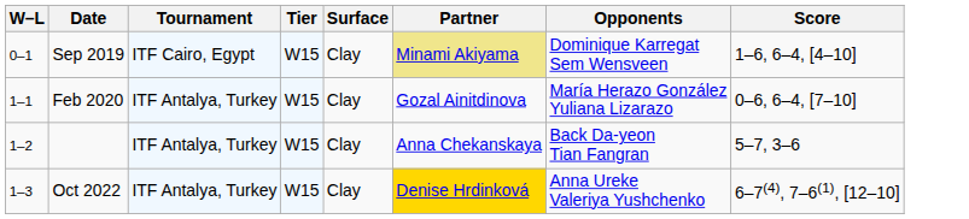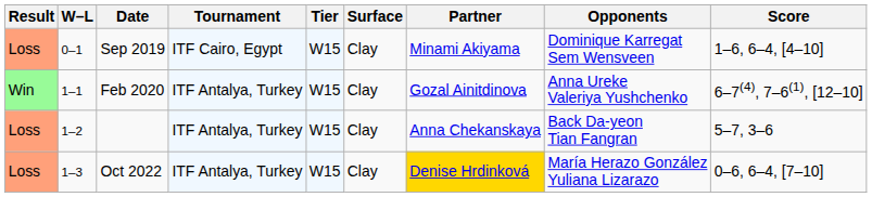 <table class="sortable wikitable">
 <tr>
+<th>Result</th>
 <th class="unsortable">W–L</th>
 <th>Date</th>
 <th>Tournament</th>
 <th>Tier</th>
 <th>Surface</th>
 <th>Partner</th>
 <th>Opponents</th>
 <th class="unsortable">Score</th>
 </tr>
 <tr>
+<td style="background:#ffa07a;">Loss</td>
 <td><small>0–1</small></td>
 <td>Sep 2019</td>
 <td style="background:#f0f8ff;">ITF Cairo, Egypt</td>
 <td style="background:#f0f8ff;">W15</td>
 <td>Clay</td>
-<td style="background: khaki;"> <a href='#'>Minami Akiyama</a></td>
+<td> <a href='#'>Minami Akiyama</a></td>
 <td> <a href='#'>Dominique Karregat</a> <br>  <a href='#'>Sem Wensveen</a></td>
 <td>1–6, 6–4, [4–10]</td>
 </tr>
 <tr>
+<td style="background:#98fb98;">Win</td>
 <td><small>1–1</small></td>
 <td>Feb 2020</td>
 <td style="background:#f0f8ff;">ITF Antalya, Turkey</td>
 <td style="background:#f0f8ff;">W15</td>
 <td>Clay</td>
 <td> <a href='#'>Gozal Ainitdinova</a></td>
-<td> <a href='#'>María Herazo González</a> <br>  <a href='#'>Yuliana Lizarazo</a></td>
-<td>0–6, 6–4, [7–10]</td>
+<td> <a href='#'>Anna Ureke</a> <br>  <a href='#'>Valeriya Yushchenko</a></td>
+<td>6–7<sup>(4)</sup>, 7–6<sup>(1)</sup>, [12–10]</td>
 </tr>
 <tr>
+<td style="background:#ffa07a;">Loss</td>
 <td><small>1–2</small></td>
 <td></td>
 <td style="background:#f0f8ff;">ITF Antalya, Turkey</td>
 <td style="background:#f0f8ff;">W15</td>
 <td>Clay</td>
 <td> <a href='#'>Anna Chekanskaya</a></td>
 <td> <a href='#'>Back Da-yeon</a> <br>  <a href='#'>Tian Fangran</a></td>
 <td>5–7, 3–6</td>
 </tr>
 <tr>
+<td style="background:#ffa07a;">Loss</td>
 <td><small>1–3</small></td>
 <td>Oct 2022</td>
 <td style="background:#f0f8ff;">ITF Antalya, Turkey</td>
 <td style="background:#f0f8ff;">W15</td>
 <td>Clay</td>
 <td style="background: gold;"> <a href='#'>Denise Hrdinková</a></td>
-<td> <a href='#'>Anna Ureke</a> <br>  <a href='#'>Valeriya Yushchenko</a></td>
-<td>6–7<sup>(4)</sup>, 7–6<sup>(1)</sup>, [12–10]</td>
+<td> <a href='#'>María Herazo González</a> <br>  <a href='#'>Yuliana Lizarazo</a></td>
+<td>0–6, 6–4, [7–10]</td>
 </tr>
 </table>
